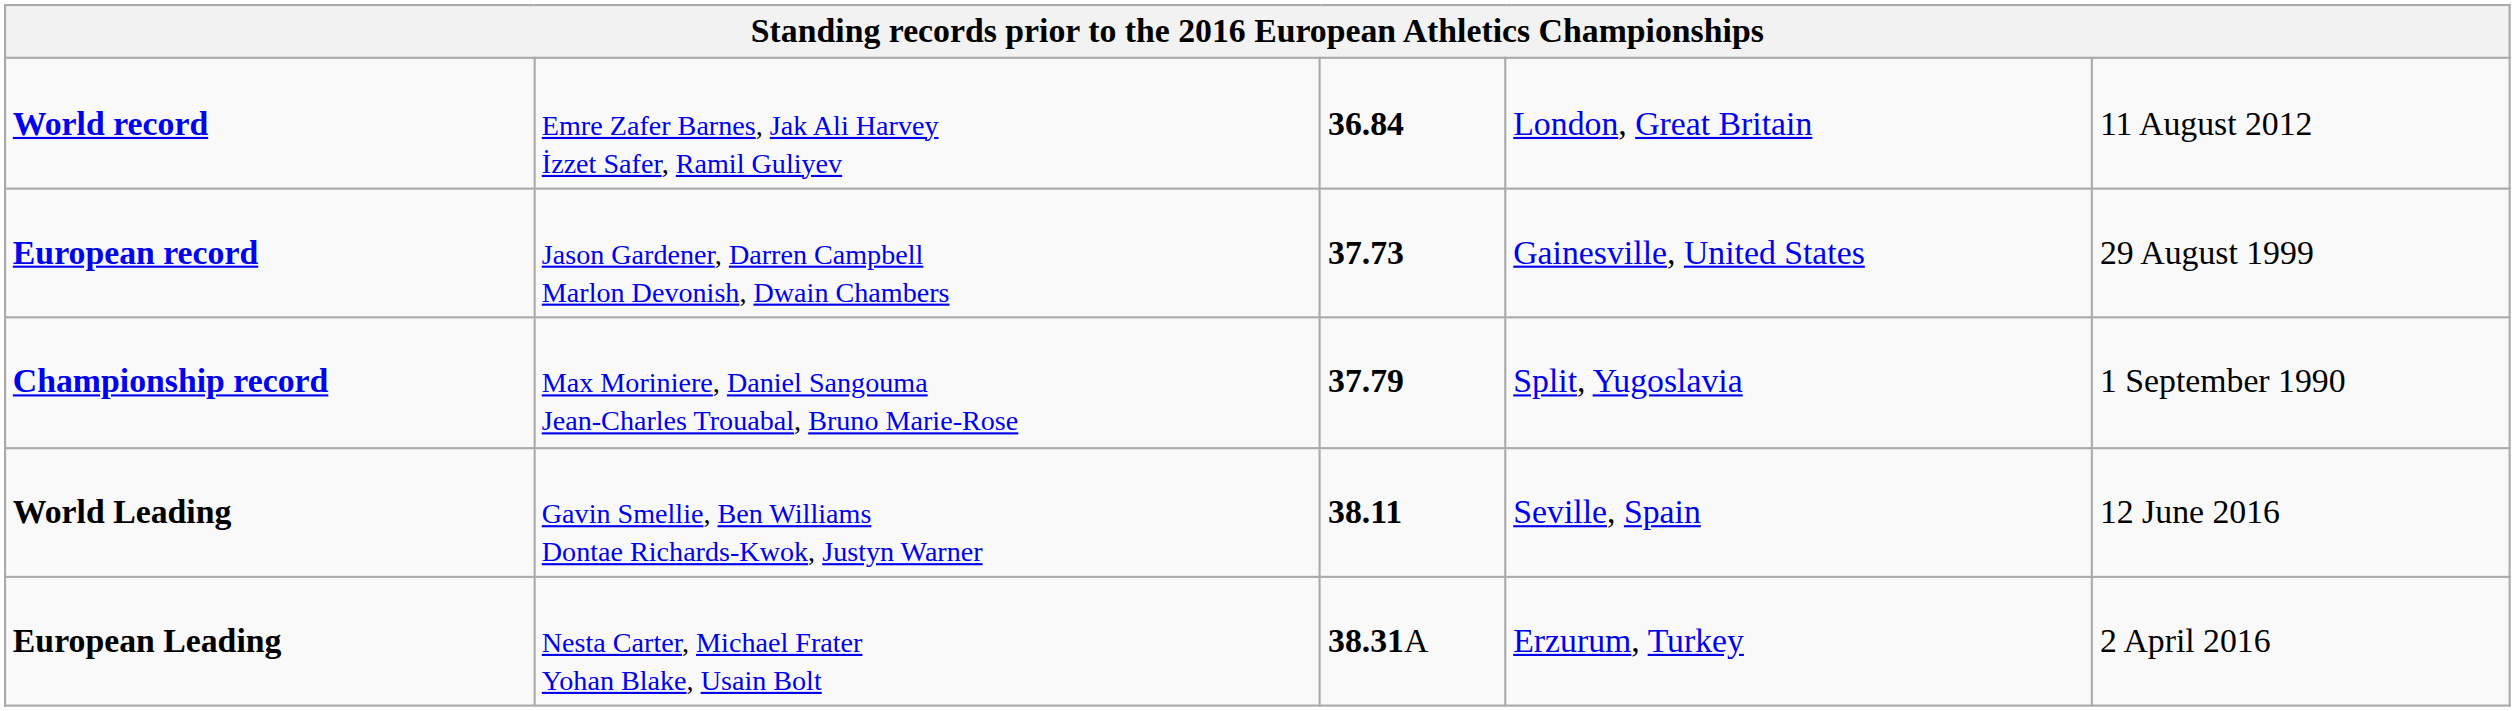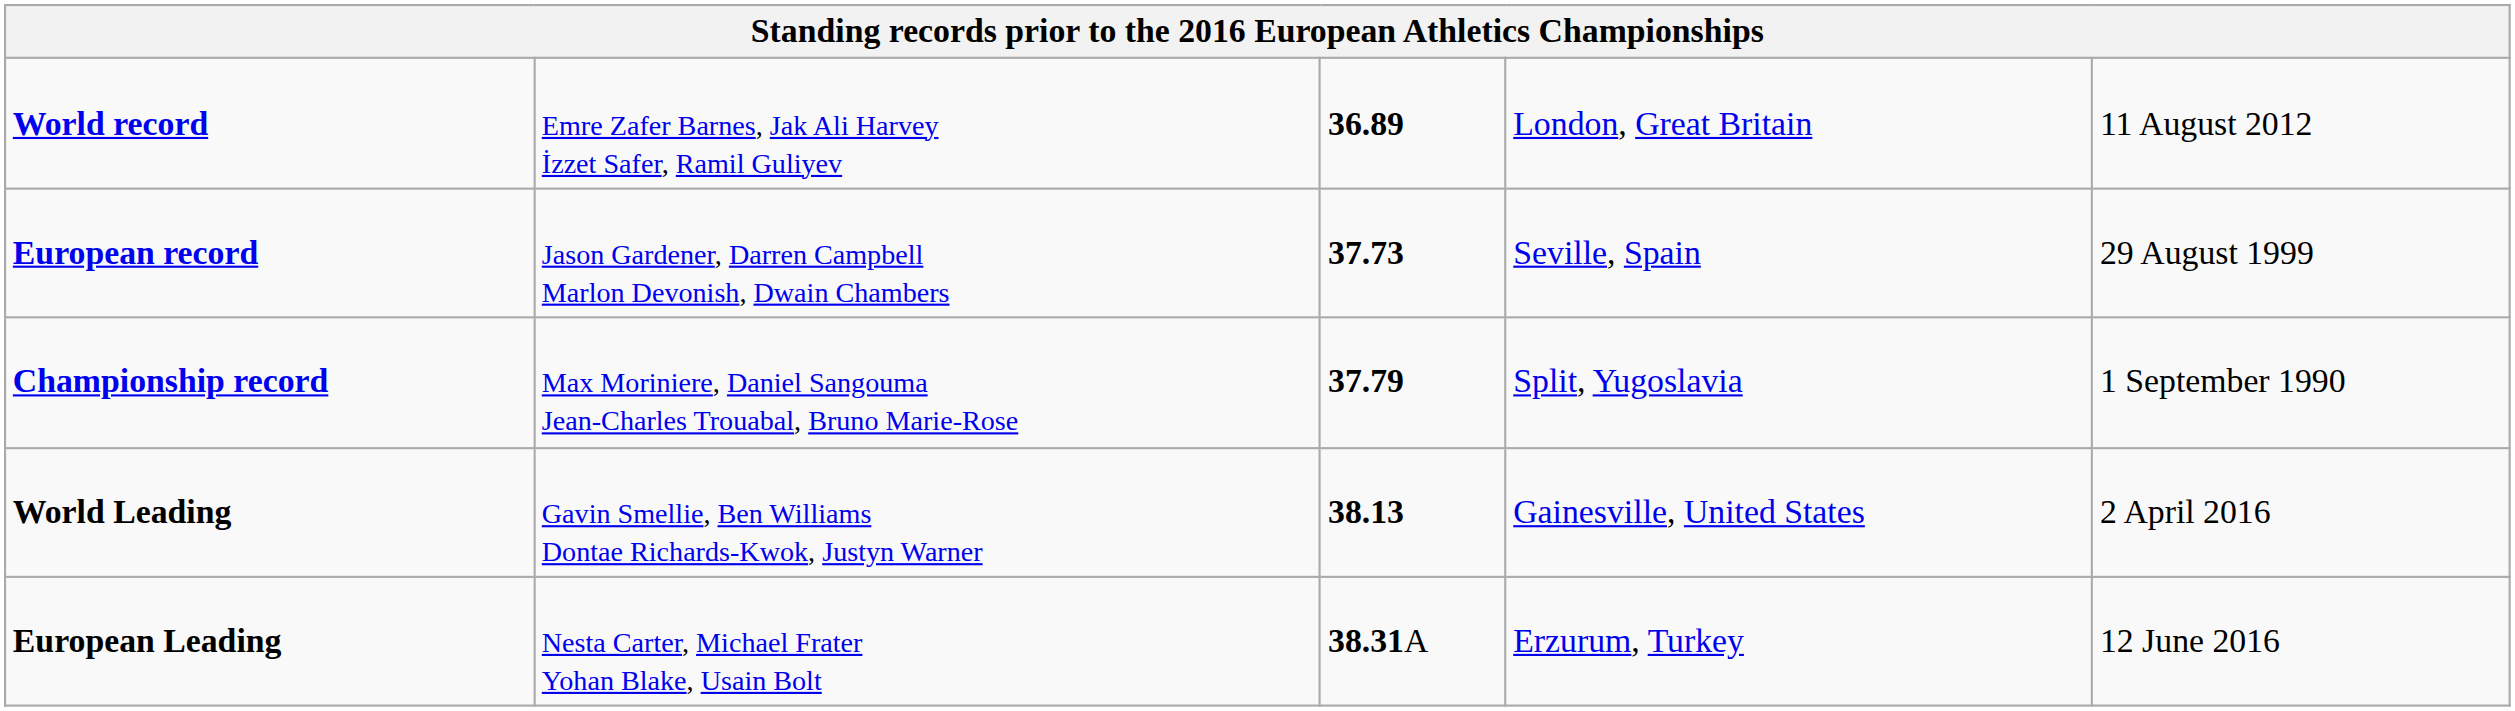 <table class="wikitable" width=75%>
 <tr>
 <th colspan="5">Standing records prior to the 2016 European Athletics Championships</th>
 </tr>
 <tr>
 <td><strong><a href='#'>World record</a></strong></td>
 <td><br><small><a href='#'>Emre Zafer Barnes</a>, <a href='#'>Jak Ali Harvey</a><br><a href='#'>İzzet Safer</a>, <a href='#'>Ramil Guliyev</a></small></td>
-<td><strong>36.84</strong></td>
+<td><strong>36.89</strong></td>
 <td><a href='#'>London</a>, <a href='#'>Great Britain</a></td>
 <td>11 August 2012</td>
 </tr>
 <tr>
 <td><strong><a href='#'>European record</a></strong></td>
 <td><br><small><a href='#'>Jason Gardener</a>, <a href='#'>Darren Campbell</a><br><a href='#'>Marlon Devonish</a>, <a href='#'>Dwain Chambers</a></small></td>
 <td><strong>37.73</strong></td>
-<td><a href='#'>Gainesville</a>, <a href='#'>United States</a></td>
+<td><a href='#'>Seville</a>, <a href='#'>Spain</a></td>
 <td>29 August 1999</td>
 </tr>
 <tr>
 <td><strong><a href='#'>Championship record</a></strong></td>
 <td><br><small><a href='#'>Max Moriniere</a>, <a href='#'>Daniel Sangouma</a><br><a href='#'>Jean-Charles Trouabal</a>, <a href='#'>Bruno Marie-Rose</a></small></td>
 <td><strong>37.79</strong></td>
 <td><a href='#'>Split</a>, <a href='#'>Yugoslavia</a></td>
 <td>1 September 1990</td>
 </tr>
 <tr>
 <td><strong>World Leading</strong></td>
 <td><br><small><a href='#'>Gavin Smellie</a>, <a href='#'>Ben Williams</a><br><a href='#'>Dontae Richards-Kwok</a>, <a href='#'>Justyn Warner</a></small></td>
-<td><strong>38.11</strong></td>
-<td><a href='#'>Seville</a>, <a href='#'>Spain</a></td>
-<td>12 June 2016</td>
+<td><strong>38.13</strong></td>
+<td><a href='#'>Gainesville</a>, <a href='#'>United States</a></td>
+<td>2 April 2016</td>
 </tr>
 <tr>
 <td><strong>European Leading</strong></td>
 <td><br><small><a href='#'>Nesta Carter</a>, <a href='#'>Michael Frater</a><br><a href='#'>Yohan Blake</a>, <a href='#'>Usain Bolt</a></small></td>
 <td><strong>38.31</strong>A</td>
 <td><a href='#'>Erzurum</a>, <a href='#'>Turkey</a></td>
-<td>2 April 2016</td>
+<td>12 June 2016</td>
 </tr>
 </table>
